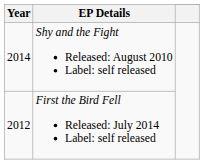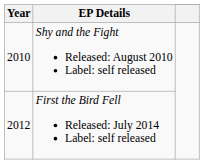 <table class=wikitable>
 <tr>
 <th rowspan="2">Year</th>
 <th rowspan="2">EP Details</th>
 </tr>
 <tr>
 <th style="width:25px;"><small><br></small></th>
 </tr>
 <tr>
-<td>2014</td>
+<td>2010</td>
 <td><em>Shy and the Fight</em><br><ul><li>Released: August 2010</li><li>Label: self released</li></ul></td>
 </tr>
 <tr>
 <td>2012</td>
 <td><em>First the Bird Fell</em><br><ul><li>Released: July 2014</li><li>Label: self released</li></ul></td>
 </tr>
 </table>
